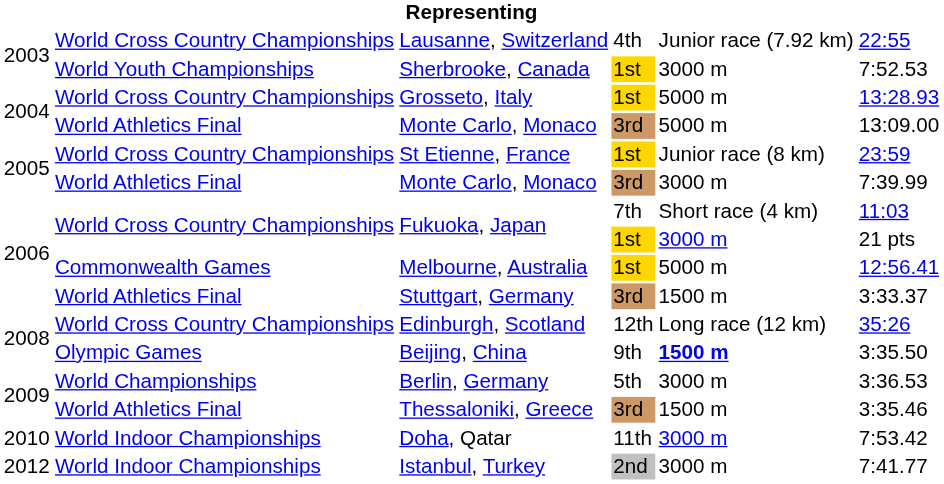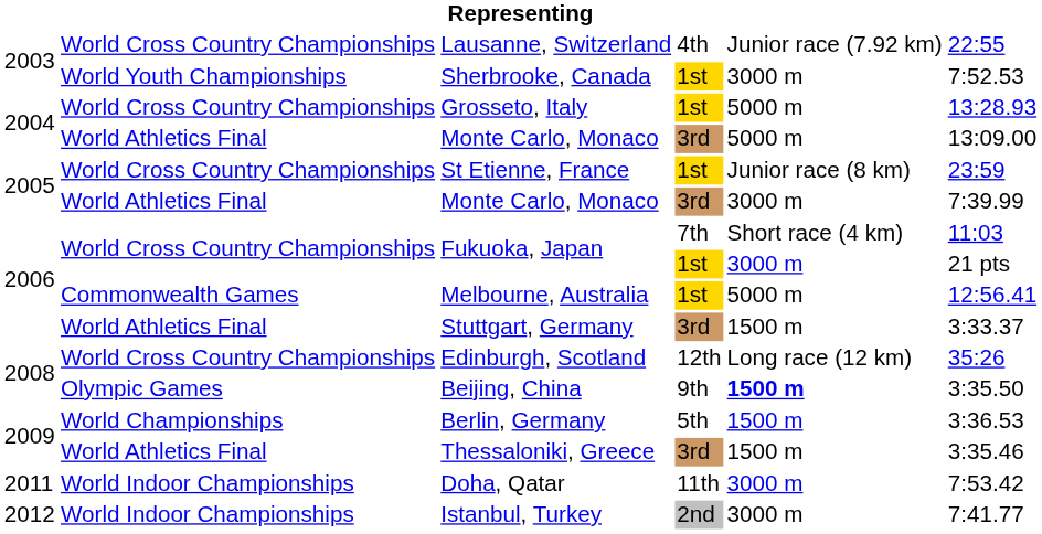 <table>
 <tr>
 <th colspan="6">Representing </th>
 </tr>
 <tr>
 <td rowspan=2>2003</td>
 <td><a href='#'>World Cross Country Championships</a></td>
 <td><a href='#'>Lausanne</a>, <a href='#'>Switzerland</a></td>
 <td>4th</td>
 <td>Junior race (7.92 km)</td>
 <td><a href='#'>22:55</a></td>
 </tr>
 <tr>
 <td><a href='#'>World Youth Championships</a></td>
 <td><a href='#'>Sherbrooke</a>, <a href='#'>Canada</a></td>
 <td bgcolor="gold">1st</td>
 <td>3000 m</td>
 <td>7:52.53</td>
 </tr>
 <tr>
 <td rowspan=2>2004</td>
 <td><a href='#'>World Cross Country Championships</a></td>
 <td><a href='#'>Grosseto</a>, <a href='#'>Italy</a></td>
 <td bgcolor="gold">1st</td>
 <td>5000 m</td>
 <td><a href='#'>13:28.93</a></td>
 </tr>
 <tr>
 <td><a href='#'>World Athletics Final</a></td>
 <td><a href='#'>Monte Carlo</a>, <a href='#'>Monaco</a></td>
 <td bgcolor="cc9966">3rd</td>
 <td>5000 m</td>
 <td>13:09.00</td>
 </tr>
 <tr>
 <td rowspan=2>2005</td>
 <td><a href='#'>World Cross Country Championships</a></td>
 <td><a href='#'>St Etienne</a>, <a href='#'>France</a></td>
 <td bgcolor="gold">1st</td>
 <td>Junior race (8 km)</td>
 <td><a href='#'>23:59</a></td>
 </tr>
 <tr>
 <td><a href='#'>World Athletics Final</a></td>
 <td><a href='#'>Monte Carlo</a>, <a href='#'>Monaco</a></td>
 <td bgcolor="cc9966">3rd</td>
 <td>3000 m</td>
 <td>7:39.99</td>
 </tr>
 <tr>
 <td rowspan=4>2006</td>
 <td rowspan=2><a href='#'>World Cross Country Championships</a></td>
 <td rowspan=2><a href='#'>Fukuoka</a>, <a href='#'>Japan</a></td>
 <td>7th</td>
 <td>Short race (4 km)</td>
 <td><a href='#'>11:03</a></td>
 </tr>
 <tr>
 <td bgcolor="gold">1st</td>
 <td><a href='#'>3000 m</a></td>
 <td>21 pts</td>
 </tr>
 <tr>
 <td><a href='#'>Commonwealth Games</a></td>
 <td><a href='#'>Melbourne</a>, <a href='#'>Australia</a></td>
 <td bgcolor="gold">1st</td>
 <td>5000 m</td>
 <td><a href='#'>12:56.41</a></td>
 </tr>
 <tr>
 <td><a href='#'>World Athletics Final</a></td>
 <td><a href='#'>Stuttgart</a>, <a href='#'>Germany</a></td>
 <td bgcolor="cc9966">3rd</td>
 <td>1500 m</td>
 <td>3:33.37</td>
 </tr>
 <tr>
 <td rowspan=2>2008</td>
 <td><a href='#'>World Cross Country Championships</a></td>
 <td><a href='#'>Edinburgh</a>, <a href='#'>Scotland</a></td>
 <td>12th</td>
 <td>Long race (12 km)</td>
 <td><a href='#'>35:26</a></td>
 </tr>
 <tr>
 <td><a href='#'>Olympic Games</a></td>
 <td><a href='#'>Beijing</a>, <a href='#'>China</a></td>
 <td>9th</td>
 <td><strong><a href='#'>1500 m</a></strong></td>
 <td>3:35.50</td>
 </tr>
 <tr>
 <td rowspan=2>2009</td>
 <td><a href='#'>World Championships</a></td>
 <td><a href='#'>Berlin</a>, <a href='#'>Germany</a></td>
 <td>5th</td>
-<td>3000 m</td>
+<td><a href='#'>1500 m</a></td>
 <td>3:36.53</td>
 </tr>
 <tr>
 <td><a href='#'>World Athletics Final</a></td>
 <td><a href='#'>Thessaloniki</a>, <a href='#'>Greece</a></td>
 <td bgcolor="cc9966">3rd</td>
 <td>1500 m</td>
 <td>3:35.46</td>
 </tr>
 <tr>
-<td>2010</td>
+<td>2011</td>
 <td><a href='#'>World Indoor Championships</a></td>
 <td><a href='#'>Doha</a>, Qatar</td>
 <td>11th</td>
 <td><a href='#'>3000 m</a></td>
 <td>7:53.42</td>
 </tr>
 <tr>
 <td>2012</td>
 <td><a href='#'>World Indoor Championships</a></td>
 <td><a href='#'>Istanbul</a>, <a href='#'>Turkey</a></td>
 <td bgcolor="silver">2nd</td>
 <td>3000 m</td>
 <td>7:41.77</td>
 </tr>
 </table>
